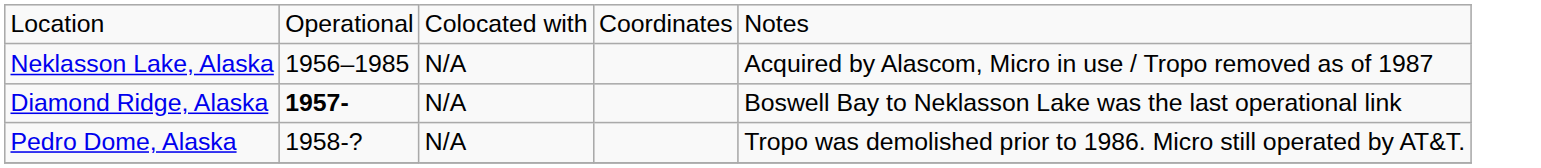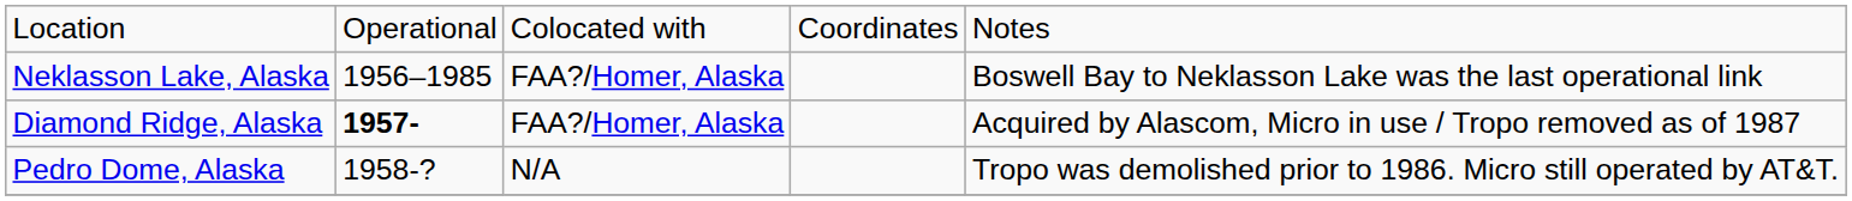 <table class="wikitable">
 <tr>
 <td>Location</td>
 <td>Operational</td>
 <td>Colocated with</td>
 <td>Coordinates</td>
 <td>Notes</td>
 </tr>
 <tr>
 <td><a href='#'>Neklasson Lake, Alaska</a></td>
 <td>1956–1985</td>
-<td>N/A</td>
+<td>FAA?/<a href='#'>Homer, Alaska</a></td>
 <td></td>
-<td>Acquired by Alascom, Micro in use / Tropo removed as of 1987</td>
+<td>Boswell Bay to Neklasson Lake was the last operational link</td>
 </tr>
 <tr>
 <td><a href='#'>Diamond Ridge, Alaska</a></td>
 <td><strong>1957-</strong></td>
-<td>N/A</td>
+<td>FAA?/<a href='#'>Homer, Alaska</a></td>
 <td></td>
-<td>Boswell Bay to Neklasson Lake was the last operational link</td>
+<td>Acquired by Alascom, Micro in use / Tropo removed as of 1987</td>
 </tr>
 <tr>
 <td><a href='#'>Pedro Dome, Alaska</a></td>
 <td>1958-?</td>
 <td>N/A</td>
 <td></td>
 <td>Tropo was demolished prior to 1986. Micro still operated by AT&T.</td>
 </tr>
 <tr>
 </tr>
 </table>
